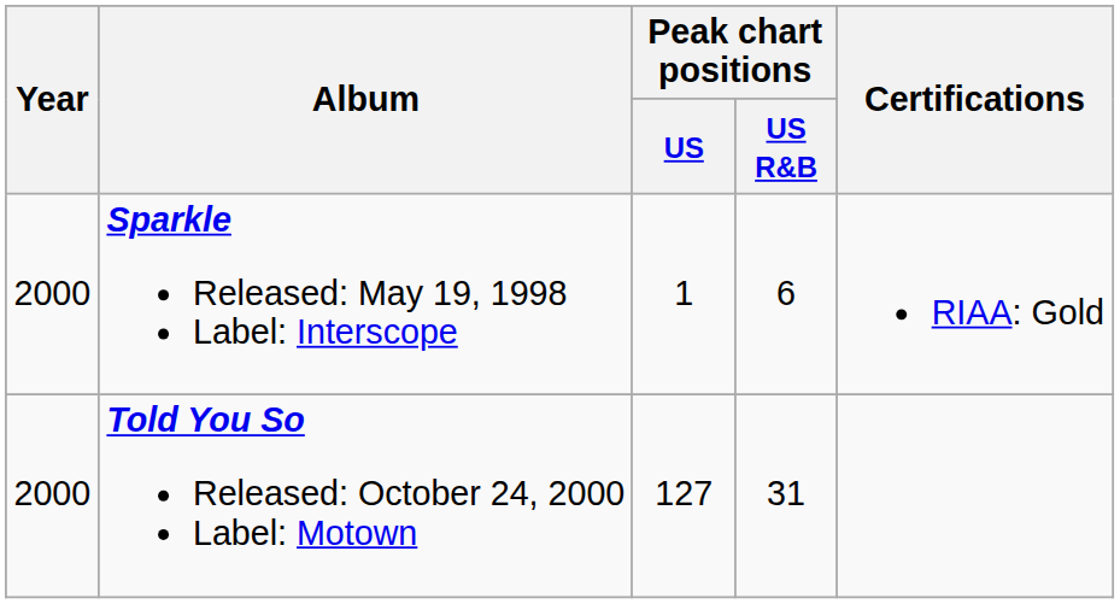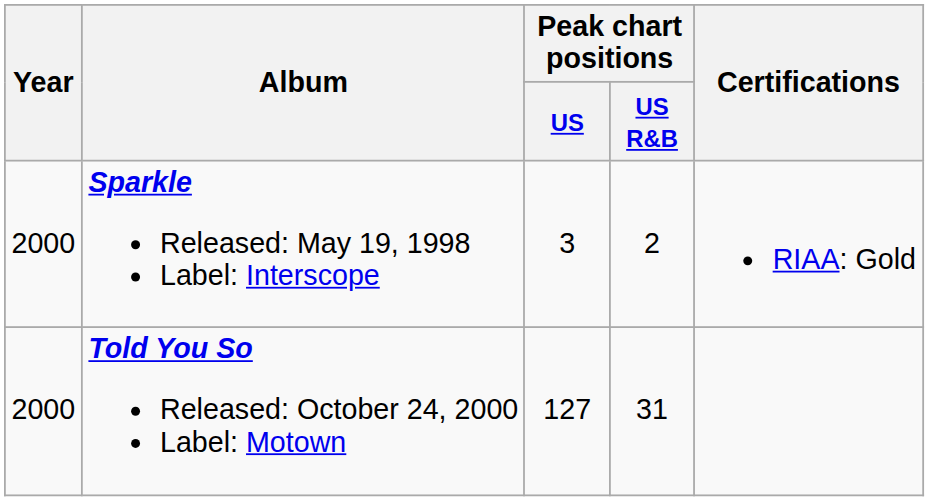 <table class="wikitable">
 <tr>
 <th rowspan="2">Year</th>
 <th rowspan="2">Album</th>
 <th colspan="2">Peak chart positions</th>
 <th rowspan="2">Certifications</th>
 </tr>
 <tr>
 <th width=40><small><a href='#'>US</a></small><br></th>
 <th width=40><small><a href='#'>US<br>R&B</a></small><br></th>
 </tr>
 <tr>
 <td>2000</td>
 <td><strong><em><a href='#'>Sparkle</a></em></strong><br><ul><li>Released: May 19, 1998</li><li>Label: <a href='#'>Interscope</a></li></ul></td>
-<td align="center">1</td>
-<td align="center">6</td>
+<td align="center">3</td>
+<td align="center">2</td>
 <td><br><ul><li><a href='#'>RIAA</a>: Gold</li></ul></td>
 </tr>
 <tr>
 <td>2000</td>
 <td><strong><em><a href='#'>Told You So</a></em></strong><br><ul><li>Released: October 24, 2000</li><li>Label: <a href='#'>Motown</a></li></ul></td>
 <td align="center">127</td>
 <td align="center">31</td>
 <td></td>
 </tr>
 </table>
